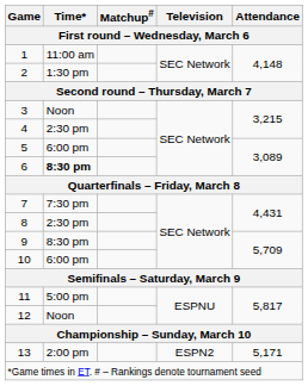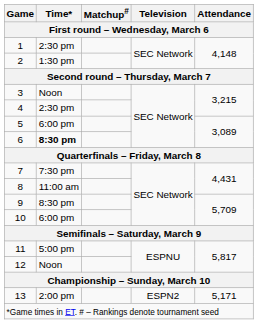 <table class="wikitable" style="font-size: 95%">
 <tr>
 <th>Game</th>
 <th>Time*</th>
 <th>Matchup<sup>#</sup></th>
 <th>Television</th>
 <th>Attendance</th>
 </tr>
 <tr>
 <th colspan=5>First round – Wednesday, March 6</th>
 </tr>
 <tr>
 <td align=center>1</td>
-<td>11:00 am</td>
+<td>2:30 pm</td>
 <td></td>
 <td rowspan=2 align=center>SEC Network</td>
 <td rowspan=2 align=center>4,148</td>
 </tr>
 <tr>
 <td align=center>2</td>
 <td>1:30 pm</td>
 <td></td>
 </tr>
 <tr>
 <th colspan=5>Second round – Thursday, March 7</th>
 </tr>
 <tr>
 <td align=center>3</td>
 <td>Noon</td>
 <td></td>
 <td rowspan=4 align=center>SEC Network</td>
 <td rowspan=2 align=center>3,215</td>
 </tr>
 <tr>
 <td align=center>4</td>
 <td>2:30 pm</td>
 <td></td>
 </tr>
 <tr>
 <td align=center>5</td>
 <td>6:00 pm</td>
 <td></td>
 <td rowspan=2 align=center>3,089</td>
 </tr>
 <tr>
 <td align=center>6</td>
 <td><strong>8:30 pm</strong></td>
 <td></td>
 </tr>
 <tr>
 <th colspan=5>Quarterfinals – Friday, March 8</th>
 </tr>
 <tr>
 <td align=center>7</td>
 <td>7:30 pm</td>
 <td></td>
 <td rowspan=4 align=center>SEC Network</td>
 <td rowspan=2 align=center>4,431</td>
 </tr>
 <tr>
 <td align=center>8</td>
-<td>2:30 pm</td>
+<td>11:00 am</td>
 <td></td>
 </tr>
 <tr>
 <td align=center>9</td>
 <td>8:30 pm</td>
 <td></td>
 <td rowspan=2 align=center>5,709</td>
 </tr>
 <tr>
 <td align=center>10</td>
 <td>6:00 pm</td>
 <td></td>
 </tr>
 <tr>
 <th colspan=5>Semifinals – Saturday, March 9</th>
 </tr>
 <tr>
 <td align=center>11</td>
 <td>5:00 pm</td>
 <td></td>
 <td rowspan=2 align=center>ESPNU</td>
 <td rowspan=2 align=center>5,817</td>
 </tr>
 <tr>
 <td align=center>12</td>
 <td>Noon</td>
 <td></td>
 </tr>
 <tr>
 <th colspan=5>Championship – Sunday, March 10</th>
 </tr>
 <tr>
 <td align=center>13</td>
 <td>2:00 pm</td>
 <td></td>
 <td rowspan=1 align=center>ESPN2</td>
 <td rowspan=1 align=center>5,171</td>
 </tr>
 <tr>
 <td colspan=5><small>*Game times in <a href='#'>ET</a>. # – Rankings denote tournament seed</small></td>
 </tr>
 </table>
